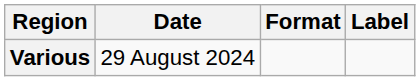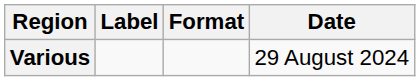 <table class="wikitable plainrowheaders">
 <tr>
 <th scope="col">Region</th>
+<th scope="col">Label</th>
+<th scope="col">Format</th>
 <th scope="col">Date</th>
-<th scope="col">Format</th>
-<th scope="col">Label</th>
 </tr>
 <tr>
 <th scope="row">Various</th>
-<td>29 August 2024</td>
 <td></td>
 <td></td>
+<td>29 August 2024</td>
 </tr>
 </table>
